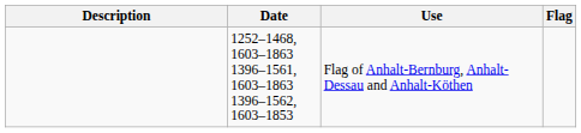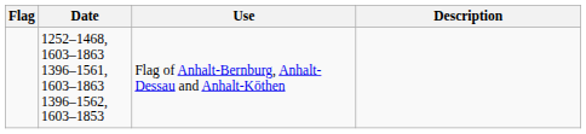 <table class="wikitable">
 <tr>
-<th style="width:250px">Description</th>
+<th>Flag</th>
 <th style="width:100px">Date</th>
 <th style="width:250px">Use</th>
-<th>Flag</th>
+<th style="width:250px">Description</th>
 </tr>
 <tr>
 <td></td>
 <td>1252–1468, 1603–1863<br>1396–1561, 1603–1863<br>1396–1562, 1603–1853</td>
 <td>Flag of <a href='#'>Anhalt-Bernburg</a>, <a href='#'>Anhalt-Dessau</a> and <a href='#'>Anhalt-Köthen</a></td>
 <td></td>
 </tr>
 </table>
